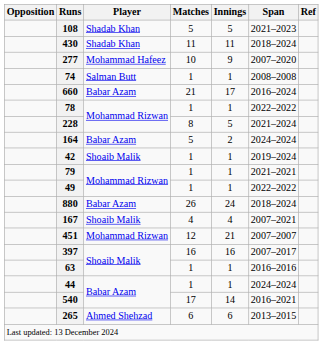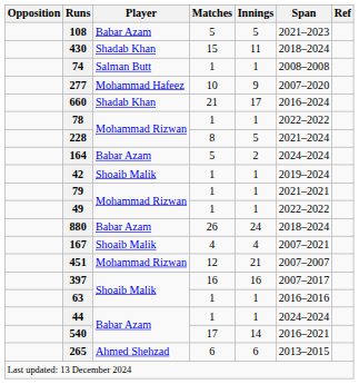 <table class="wikitable plainrowheaders sortable">
 <tr>
 <th scope="col">Opposition</th>
 <th scope="col">Runs</th>
 <th scope="col">Player</th>
 <th scope="col">Matches</th>
 <th scope="col">Innings</th>
 <th scope="col">Span</th>
 <th scope="col">Ref</th>
 </tr>
 <tr>
 <td></td>
 <th>108</th>
-<td><a href='#'>Shadab Khan</a></td>
+<td><a href='#'>Babar Azam</a></td>
 <td align=center>5</td>
 <td align=center>5</td>
 <td>2021–2023</td>
 <td></td>
 </tr>
 <tr>
 <td></td>
 <th>430</th>
 <td><a href='#'>Shadab Khan</a></td>
-<td align=center>11</td>
+<td align=center>15</td>
 <td align=center>11</td>
 <td>2018–2024</td>
+<td></td>
+</tr>
+<tr>
+<td></td>
+<th>74</th>
+<td><a href='#'>Salman Butt</a></td>
+<td align=center>1</td>
+<td align=center>1</td>
+<td>2008–2008</td>
 <td></td>
 </tr>
 <tr>
 <td></td>
 <th>277</th>
 <td><a href='#'>Mohammad Hafeez</a></td>
 <td align=center>10</td>
 <td align=center>9</td>
 <td>2007–2020</td>
 <td></td>
 </tr>
 <tr>
 <td></td>
-<th>74</th>
-<td><a href='#'>Salman Butt</a></td>
-<td align=center>1</td>
-<td align=center>1</td>
-<td>2008–2008</td>
-<td></td>
-</tr>
-<tr>
-<td></td>
 <th>660</th>
-<td><a href='#'>Babar Azam</a></td>
+<td><a href='#'>Shadab Khan</a></td>
 <td align=center>21</td>
 <td align=center>17</td>
 <td>2016–2024</td>
 <td></td>
 </tr>
 <tr>
 <td></td>
 <th>78</th>
 <td rowspan=2><a href='#'>Mohammad Rizwan</a></td>
 <td align=center>1</td>
 <td align=center>1</td>
 <td>2022–2022</td>
 <td></td>
 </tr>
 <tr>
 <td></td>
 <th>228</th>
 <td align=center>8</td>
 <td align=center>5</td>
 <td>2021–2024</td>
 <td></td>
 </tr>
 <tr>
 <td></td>
 <th>164</th>
 <td><a href='#'>Babar Azam</a></td>
 <td align=center>5</td>
 <td align=center>2</td>
 <td>2024–2024</td>
 <td></td>
 </tr>
 <tr>
 <td></td>
 <th>42</th>
 <td><a href='#'>Shoaib Malik</a></td>
 <td align=center>1</td>
 <td align=center>1</td>
 <td>2019–2024</td>
 <td></td>
 </tr>
 <tr>
 <td></td>
 <th>79</th>
 <td rowspan=2><a href='#'>Mohammad Rizwan</a></td>
 <td align=center>1</td>
 <td align=center>1</td>
 <td>2021–2021</td>
 <td></td>
 </tr>
 <tr>
 <td></td>
 <th>49</th>
 <td align=center>1</td>
 <td align=center>1</td>
 <td>2022–2022</td>
 <td></td>
 </tr>
 <tr>
 <td></td>
 <th>880</th>
 <td><a href='#'>Babar Azam</a></td>
 <td align=center>26</td>
 <td align=center>24</td>
 <td>2018–2024</td>
 <td></td>
 </tr>
 <tr>
 <td></td>
 <th>167</th>
 <td><a href='#'>Shoaib Malik</a></td>
 <td align=center>4</td>
 <td align=center>4</td>
 <td>2007–2021</td>
 <td></td>
 </tr>
 <tr>
 <td></td>
 <th>451</th>
 <td><a href='#'>Mohammad Rizwan</a></td>
 <td align=center>12</td>
 <td align=center>21</td>
 <td>2007–2007</td>
 <td></td>
 </tr>
 <tr>
 <td></td>
 <th>397</th>
 <td rowspan=2><a href='#'>Shoaib Malik</a></td>
 <td align=center>16</td>
 <td align=center>16</td>
 <td>2007–2017</td>
 <td></td>
 </tr>
 <tr>
 <td></td>
 <th>63</th>
 <td align=center>1</td>
 <td align=center>1</td>
 <td>2016–2016</td>
 <td></td>
 </tr>
 <tr>
 <td></td>
 <th>44</th>
 <td rowspan=2><a href='#'>Babar Azam</a></td>
 <td align=center>1</td>
 <td align=center>1</td>
 <td>2024–2024</td>
 <td></td>
 </tr>
 <tr>
 <td></td>
 <th>540</th>
 <td align=center>17</td>
 <td align=center>14</td>
 <td>2016–2021</td>
 <td></td>
 </tr>
 <tr>
 <td></td>
 <th>265</th>
 <td><a href='#'>Ahmed Shehzad</a></td>
 <td align=center>6</td>
 <td align=center>6</td>
 <td>2013–2015</td>
 <td></td>
 </tr>
 <tr>
 <td colspan=7><small>Last updated: 13 December 2024</small></td>
 </tr>
 </table>
